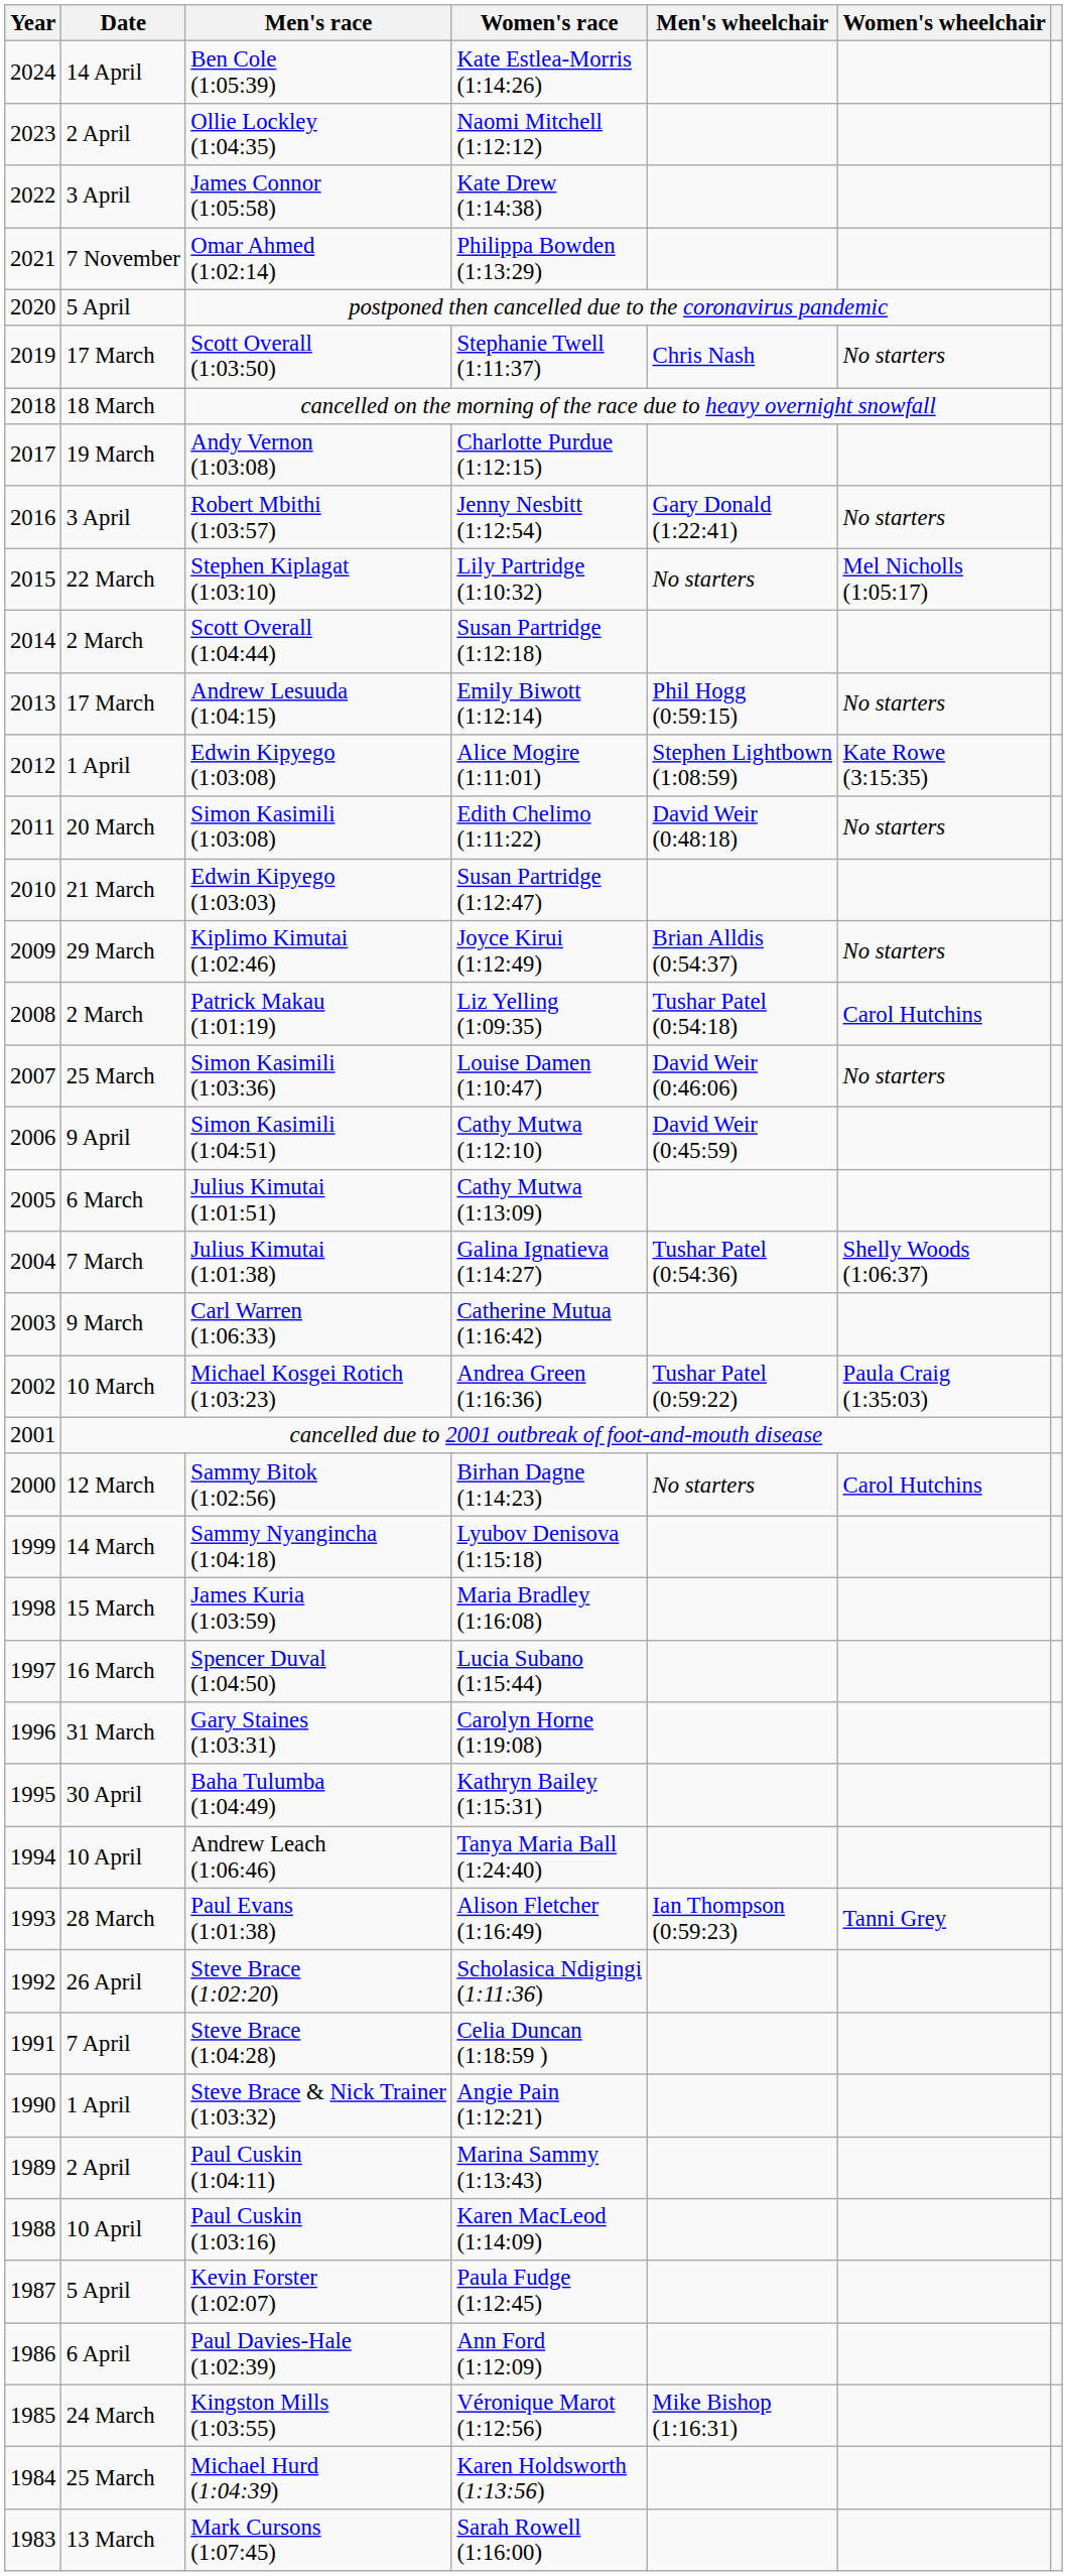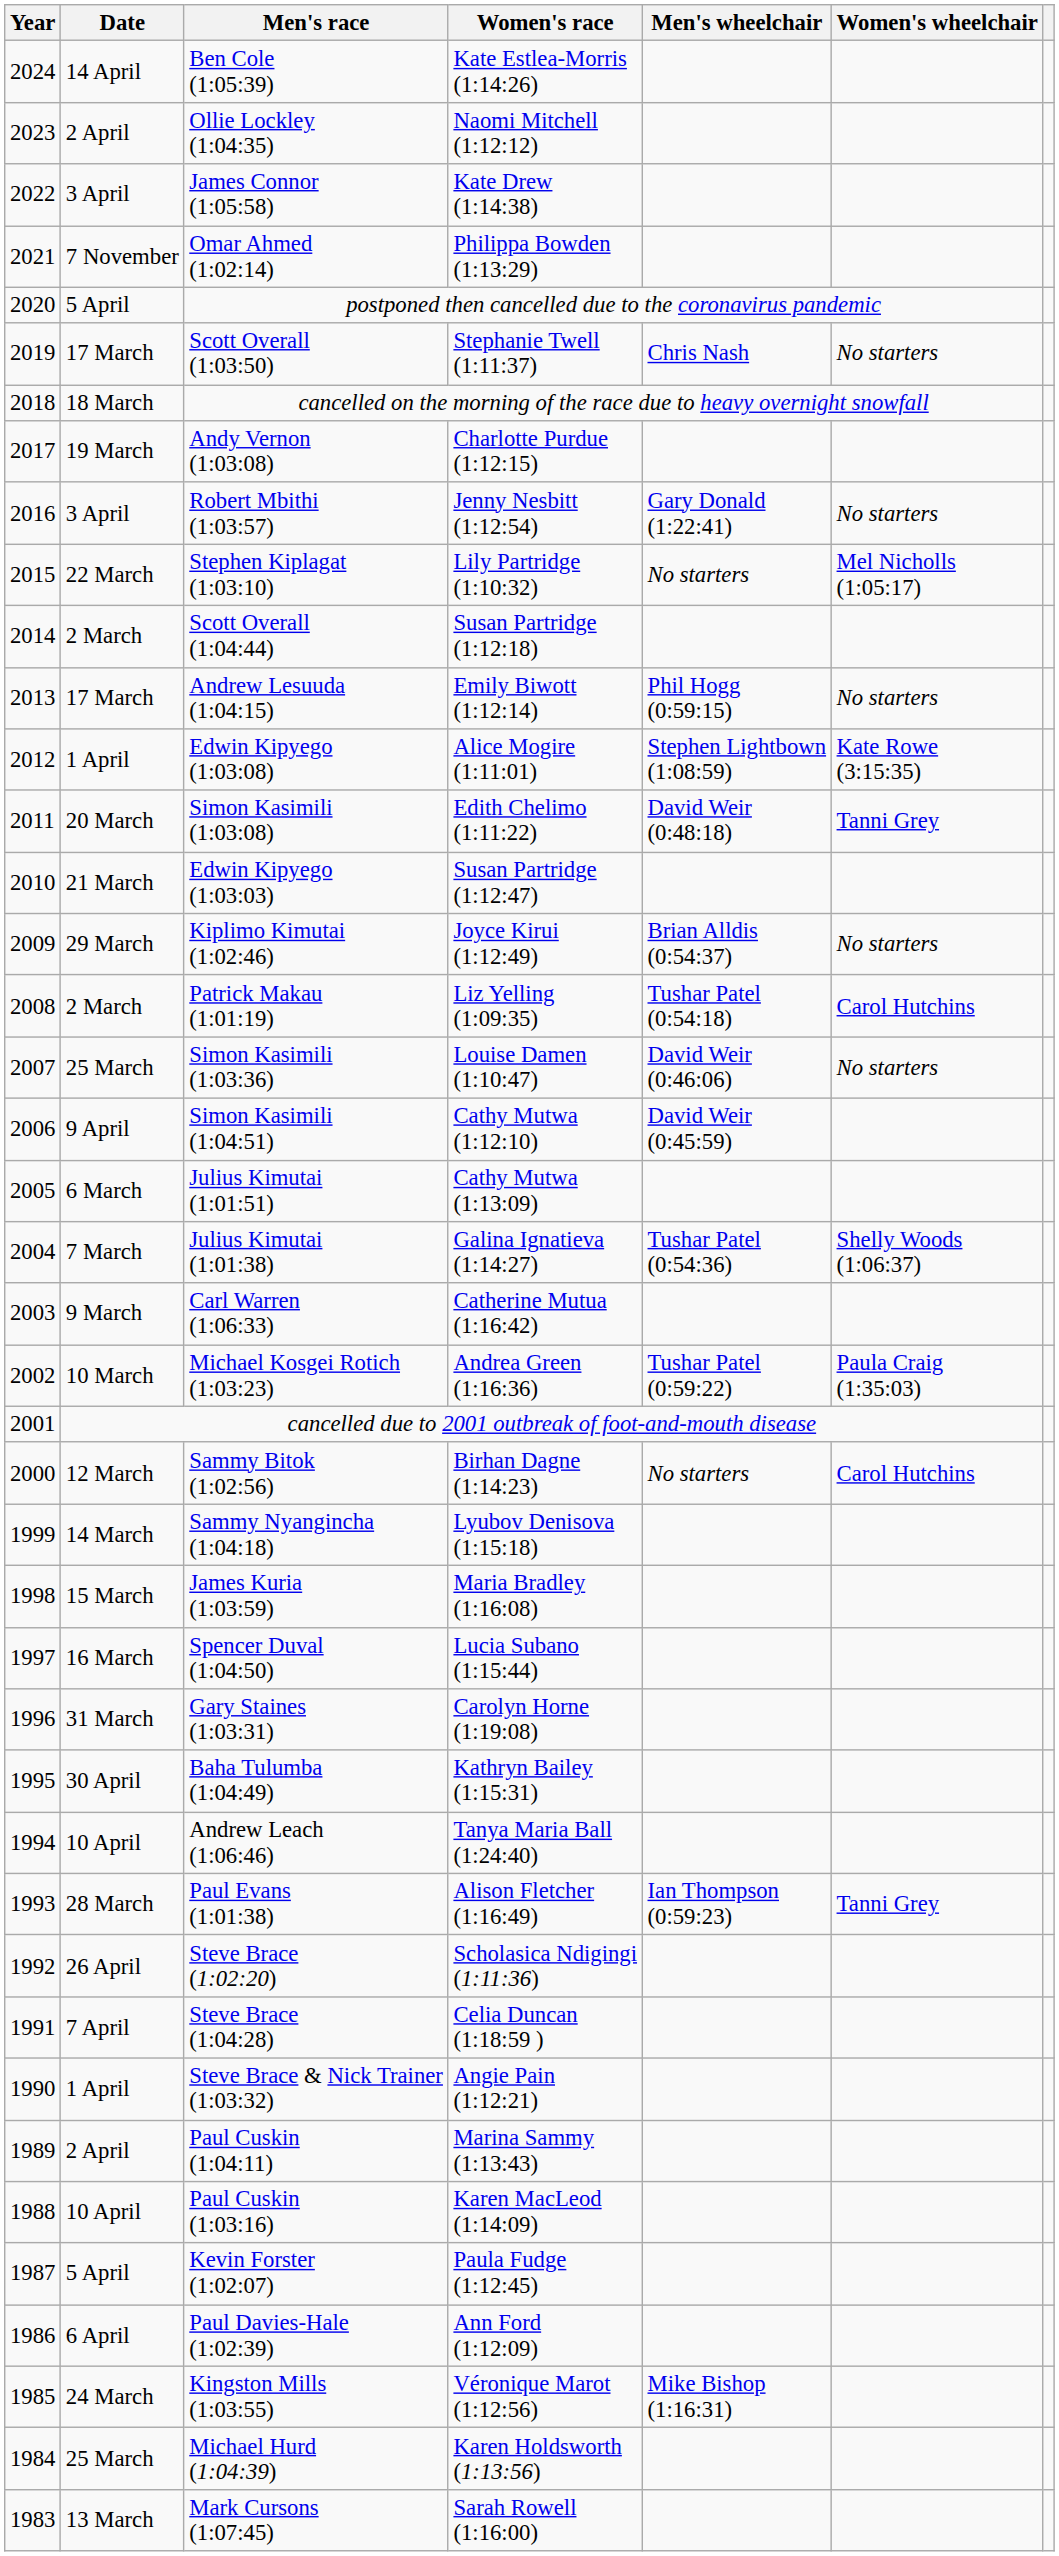 <table class="wikitable">
 <tr>
 <th scope="col">Year</th>
 <th scope="col">Date</th>
 <th scope="col">Men's race</th>
 <th scope="col">Women's race</th>
 <th scope="col">Men's wheelchair</th>
 <th scope="col">Women's wheelchair</th>
 <th scope="col"></th>
 </tr>
 <tr>
 <td>2024</td>
 <td>14 April</td>
 <td><a href='#'>Ben Cole</a><br>(1:05:39)</td>
 <td><a href='#'>Kate Estlea-Morris</a><br>(1:14:26)</td>
 <td></td>
 <td></td>
 <td></td>
 </tr>
 <tr>
 <td>2023</td>
 <td>2 April</td>
 <td><a href='#'>Ollie Lockley</a><br>(1:04:35)</td>
 <td><a href='#'>Naomi Mitchell</a><br>(1:12:12)</td>
 <td></td>
 <td></td>
 <td></td>
 </tr>
 <tr>
 <td>2022</td>
 <td>3 April</td>
 <td><a href='#'>James Connor</a><br>(1:05:58)</td>
 <td><a href='#'>Kate Drew</a><br>(1:14:38)</td>
 <td></td>
 <td></td>
 <td></td>
 </tr>
 <tr>
 <td>2021</td>
 <td>7 November</td>
 <td><a href='#'>Omar Ahmed</a><br>(1:02:14)</td>
 <td><a href='#'>Philippa Bowden</a><br>(1:13:29)</td>
 <td></td>
 <td></td>
 <td></td>
 </tr>
 <tr>
 <td>2020</td>
 <td>5 April</td>
 <td colspan="4" align="center" data-sort-value=""><em>postponed then cancelled due to the <a href='#'>coronavirus pandemic</a></em></td>
 <td></td>
 </tr>
 <tr>
 <td>2019</td>
 <td>17 March</td>
 <td><a href='#'>Scott Overall</a><br>(1:03:50)</td>
 <td><a href='#'>Stephanie Twell</a><br>(1:11:37)</td>
 <td><a href='#'>Chris Nash</a></td>
 <td><em>No starters</em></td>
 <td></td>
 </tr>
 <tr>
 <td>2018</td>
 <td>18 March</td>
 <td colspan="4" align="center" data-sort-value=""><em>cancelled on the morning of the race due to <a href='#'>heavy overnight snowfall</a></em></td>
 <td></td>
 </tr>
 <tr>
 <td>2017</td>
 <td>19 March</td>
 <td><a href='#'>Andy Vernon</a><br>(1:03:08)</td>
 <td><a href='#'>Charlotte Purdue</a><br>(1:12:15)</td>
 <td></td>
 <td></td>
 <td></td>
 </tr>
 <tr>
 <td>2016</td>
 <td>3 April</td>
 <td><a href='#'>Robert Mbithi</a><br>(1:03:57)</td>
 <td><a href='#'>Jenny Nesbitt</a><br>(1:12:54)</td>
 <td><a href='#'>Gary Donald</a><br>(1:22:41)</td>
 <td><em>No starters</em></td>
 <td></td>
 </tr>
 <tr>
 <td>2015</td>
 <td>22 March</td>
 <td><a href='#'>Stephen Kiplagat</a><br>(1:03:10)</td>
 <td><a href='#'>Lily Partridge</a><br>(1:10:32)</td>
 <td><em>No starters</em></td>
 <td><a href='#'>Mel Nicholls</a><br>(1:05:17)</td>
 <td></td>
 </tr>
 <tr>
 <td>2014</td>
 <td>2 March</td>
 <td><a href='#'>Scott Overall</a><br>(1:04:44)</td>
 <td><a href='#'>Susan Partridge</a><br>(1:12:18)</td>
 <td></td>
 <td></td>
 <td></td>
 </tr>
 <tr>
 <td>2013</td>
 <td>17 March</td>
 <td><a href='#'>Andrew Lesuuda</a><br>(1:04:15)</td>
 <td><a href='#'>Emily Biwott</a><br>(1:12:14)</td>
 <td><a href='#'>Phil Hogg</a><br>(0:59:15)</td>
 <td><em>No starters</em></td>
 <td></td>
 </tr>
 <tr>
 <td>2012</td>
 <td>1 April</td>
 <td><a href='#'>Edwin Kipyego</a><br>(1:03:08)</td>
 <td><a href='#'>Alice Mogire</a><br>(1:11:01)</td>
 <td><a href='#'>Stephen Lightbown</a><br>(1:08:59)</td>
 <td><a href='#'>Kate Rowe</a><br>(3:15:35)</td>
 <td></td>
 </tr>
 <tr>
 <td>2011</td>
 <td>20 March</td>
 <td><a href='#'>Simon Kasimili</a><br>(1:03:08)</td>
 <td><a href='#'>Edith Chelimo</a><br>(1:11:22)</td>
 <td><a href='#'>David Weir</a><br>(0:48:18)</td>
-<td><em>No starters</em></td>
+<td><a href='#'>Tanni Grey</a></td>
 <td></td>
 </tr>
 <tr>
 <td>2010</td>
 <td>21 March</td>
 <td><a href='#'>Edwin Kipyego</a><br>(1:03:03)</td>
 <td><a href='#'>Susan Partridge</a><br>(1:12:47)</td>
 <td></td>
 <td></td>
 <td></td>
 </tr>
 <tr>
 <td>2009</td>
 <td>29 March</td>
 <td><a href='#'>Kiplimo Kimutai</a><br>(1:02:46)</td>
 <td><a href='#'>Joyce Kirui</a><br>(1:12:49)</td>
 <td><a href='#'>Brian Alldis</a><br>(0:54:37)</td>
 <td><em>No starters</em></td>
 <td></td>
 </tr>
 <tr>
 <td>2008</td>
 <td>2 March</td>
 <td><a href='#'>Patrick Makau</a><br>(1:01:19)</td>
 <td><a href='#'>Liz Yelling</a><br>(1:09:35)</td>
 <td><a href='#'>Tushar Patel</a><br>(0:54:18)</td>
 <td><a href='#'>Carol Hutchins</a></td>
 <td></td>
 </tr>
 <tr>
 <td>2007</td>
 <td>25 March</td>
 <td><a href='#'>Simon Kasimili</a><br>(1:03:36)</td>
 <td><a href='#'>Louise Damen</a><br>(1:10:47)</td>
 <td><a href='#'>David Weir</a><br>(0:46:06)</td>
 <td><em>No starters</em></td>
 <td></td>
 </tr>
 <tr>
 <td>2006</td>
 <td>9 April</td>
 <td><a href='#'>Simon Kasimili</a><br>(1:04:51)</td>
 <td><a href='#'>Cathy Mutwa</a><br>(1:12:10)</td>
 <td><a href='#'>David Weir</a><br>(0:45:59)</td>
 <td></td>
 <td></td>
 </tr>
 <tr>
 <td>2005</td>
 <td>6 March</td>
 <td><a href='#'>Julius Kimutai</a><br>(1:01:51)</td>
 <td><a href='#'>Cathy Mutwa</a><br>(1:13:09)</td>
 <td></td>
 <td></td>
 <td></td>
 </tr>
 <tr>
 <td>2004</td>
 <td>7 March</td>
 <td><a href='#'>Julius Kimutai</a><br>(1:01:38)</td>
 <td><a href='#'>Galina Ignatieva</a><br>(1:14:27)</td>
 <td><a href='#'>Tushar Patel</a><br>(0:54:36)</td>
 <td><a href='#'>Shelly Woods</a><br>(1:06:37)</td>
 <td></td>
 </tr>
 <tr>
 <td>2003</td>
 <td>9 March</td>
 <td><a href='#'>Carl Warren</a><br>(1:06:33)</td>
 <td><a href='#'>Catherine Mutua</a><br>(1:16:42)</td>
 <td></td>
 <td></td>
 <td></td>
 </tr>
 <tr>
 <td>2002</td>
 <td>10 March</td>
 <td><a href='#'>Michael Kosgei Rotich</a><br>(1:03:23)</td>
 <td><a href='#'>Andrea Green</a><br>(1:16:36)</td>
 <td><a href='#'>Tushar Patel</a><br>(0:59:22)</td>
 <td><a href='#'>Paula Craig</a><br>(1:35:03)</td>
 <td></td>
 </tr>
 <tr>
 <td>2001</td>
 <td colspan="5" align="center" data-sort-value=""><em>cancelled due to <a href='#'>2001 outbreak of foot-and-mouth disease</a></em></td>
 <td></td>
 </tr>
 <tr>
 <td>2000</td>
 <td>12 March</td>
 <td><a href='#'>Sammy Bitok</a><br>(1:02:56)</td>
 <td><a href='#'>Birhan Dagne</a><br>(1:14:23)</td>
 <td><em>No starters</em></td>
 <td><a href='#'>Carol Hutchins</a></td>
 <td></td>
 </tr>
 <tr>
 <td>1999</td>
 <td>14 March</td>
 <td><a href='#'>Sammy Nyangincha</a><br>(1:04:18)</td>
 <td><a href='#'>Lyubov Denisova</a><br>(1:15:18)</td>
 <td></td>
 <td></td>
 <td></td>
 </tr>
 <tr>
 <td>1998</td>
 <td>15 March</td>
 <td><a href='#'>James Kuria</a><br>(1:03:59)</td>
 <td><a href='#'>Maria Bradley</a><br>(1:16:08)</td>
 <td></td>
 <td></td>
 <td></td>
 </tr>
 <tr>
 <td>1997</td>
 <td>16 March</td>
 <td><a href='#'>Spencer Duval</a><br>(1:04:50)</td>
 <td><a href='#'>Lucia Subano</a><br>(1:15:44)</td>
 <td></td>
 <td></td>
 <td></td>
 </tr>
 <tr>
 <td>1996</td>
 <td>31 March</td>
 <td><a href='#'>Gary Staines</a><br>(1:03:31)</td>
 <td><a href='#'>Carolyn Horne</a><br>(1:19:08)</td>
 <td></td>
 <td></td>
 <td></td>
 </tr>
 <tr>
 <td>1995</td>
 <td>30 April</td>
 <td><a href='#'>Baha Tulumba</a><br>(1:04:49)</td>
 <td><a href='#'>Kathryn Bailey</a><br>(1:15:31)</td>
 <td></td>
 <td></td>
 <td></td>
 </tr>
 <tr>
 <td>1994</td>
 <td>10 April</td>
 <td>Andrew Leach<br>(1:06:46)</td>
 <td><a href='#'>Tanya Maria Ball</a><br>(1:24:40)</td>
 <td></td>
 <td></td>
 <td></td>
 </tr>
 <tr>
 <td>1993</td>
 <td>28 March</td>
 <td><a href='#'>Paul Evans</a><br>(1:01:38)</td>
 <td><a href='#'>Alison Fletcher</a><br>(1:16:49)</td>
 <td><a href='#'>Ian Thompson</a><br>(0:59:23)</td>
 <td><a href='#'>Tanni Grey</a></td>
 <td></td>
 </tr>
 <tr>
 <td>1992</td>
 <td>26 April</td>
 <td><a href='#'>Steve Brace</a><br>(<em>1:02:20</em>)</td>
 <td><a href='#'>Scholasica Ndigingi</a><br>(<em>1:11:36</em>)</td>
 <td></td>
 <td></td>
 <td></td>
 </tr>
 <tr>
 <td>1991</td>
 <td>7 April</td>
 <td><a href='#'>Steve Brace</a><br>(1:04:28)</td>
 <td><a href='#'>Celia Duncan</a><br>(1:18:59 )</td>
 <td></td>
 <td></td>
 <td></td>
 </tr>
 <tr>
 <td>1990</td>
 <td>1 April</td>
 <td><a href='#'>Steve Brace</a> & <a href='#'>Nick Trainer</a><br>(1:03:32)</td>
 <td><a href='#'>Angie Pain</a><br>(1:12:21)</td>
 <td></td>
 <td></td>
 <td></td>
 </tr>
 <tr>
 <td>1989</td>
 <td>2 April</td>
 <td><a href='#'>Paul Cuskin</a><br>(1:04:11)</td>
 <td><a href='#'>Marina Sammy</a><br>(1:13:43)</td>
 <td></td>
 <td></td>
 <td></td>
 </tr>
 <tr>
 <td>1988</td>
 <td>10 April</td>
 <td><a href='#'>Paul Cuskin</a><br>(1:03:16)</td>
 <td><a href='#'>Karen MacLeod</a><br>(1:14:09)</td>
 <td></td>
 <td></td>
 <td></td>
 </tr>
 <tr>
 <td>1987</td>
 <td>5 April</td>
 <td><a href='#'>Kevin Forster</a><br>(1:02:07)</td>
 <td><a href='#'>Paula Fudge</a><br>(1:12:45)</td>
 <td></td>
 <td></td>
 <td></td>
 </tr>
 <tr>
 <td>1986</td>
 <td>6 April</td>
 <td><a href='#'>Paul Davies-Hale</a><br>(1:02:39)</td>
 <td><a href='#'>Ann Ford</a><br>(1:12:09)</td>
 <td></td>
 <td></td>
 <td></td>
 </tr>
 <tr>
 <td>1985</td>
 <td>24 March</td>
 <td><a href='#'>Kingston Mills</a><br>(1:03:55)</td>
 <td><a href='#'>Véronique Marot</a><br>(1:12:56)</td>
 <td><a href='#'>Mike Bishop</a><br>(1:16:31)</td>
 <td></td>
 <td></td>
 </tr>
 <tr>
 <td>1984</td>
 <td>25 March</td>
 <td><a href='#'>Michael Hurd</a><br>(<em>1:04:39</em>)</td>
 <td><a href='#'>Karen Holdsworth</a><br>(<em>1:13:56</em>)</td>
 <td></td>
 <td></td>
 <td></td>
 </tr>
 <tr>
 <td>1983</td>
 <td>13 March</td>
 <td><a href='#'>Mark Cursons</a><br>(1:07:45)</td>
 <td><a href='#'>Sarah Rowell</a><br>(1:16:00)</td>
 <td></td>
 <td></td>
 <td></td>
 </tr>
 </table>
